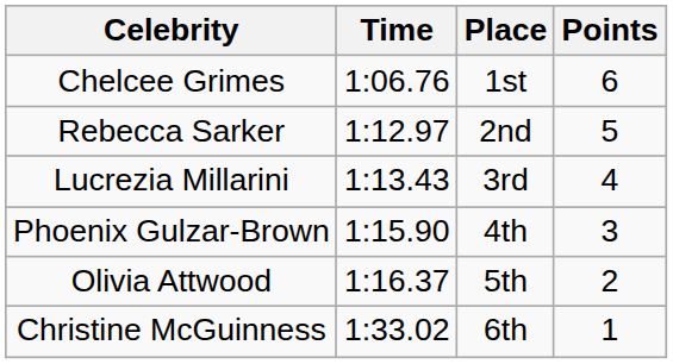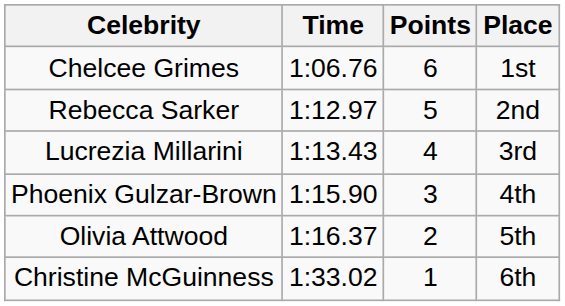 <table class="wikitable plainrowheaders" style="text-align:center;">
 <tr>
 <th>Celebrity</th>
 <th>Time</th>
+<th>Points</th>
 <th>Place</th>
-<th>Points</th>
 </tr>
 <tr>
 <td>Chelcee Grimes</td>
 <td>1:06.76</td>
+<td>6</td>
 <td>1st</td>
-<td>6</td>
 </tr>
 <tr>
 <td>Rebecca Sarker</td>
 <td>1:12.97</td>
+<td>5</td>
 <td>2nd</td>
-<td>5</td>
 </tr>
 <tr>
 <td>Lucrezia Millarini</td>
 <td>1:13.43</td>
+<td>4</td>
 <td>3rd</td>
-<td>4</td>
 </tr>
 <tr>
 <td>Phoenix Gulzar-Brown</td>
 <td>1:15.90</td>
+<td>3</td>
 <td>4th</td>
-<td>3</td>
 </tr>
 <tr>
 <td>Olivia Attwood</td>
 <td>1:16.37</td>
+<td>2</td>
 <td>5th</td>
-<td>2</td>
 </tr>
 <tr>
 <td>Christine McGuinness</td>
 <td>1:33.02</td>
+<td>1</td>
 <td>6th</td>
-<td>1</td>
 </tr>
 </table>
